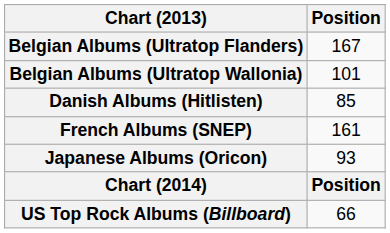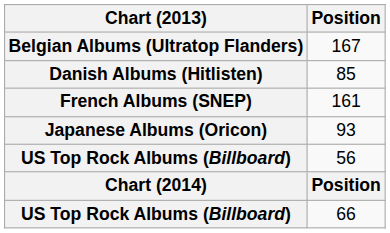 <table class="wikitable sortable plainrowheaders" style="text-align:center;">
 <tr>
 <th>Chart (2013)</th>
 <th>Position</th>
 </tr>
 <tr>
 <th scope="row">Belgian Albums (Ultratop Flanders)</th>
 <td>167</td>
-</tr>
-<tr>
-<th scope="row">Belgian Albums (Ultratop Wallonia)</th>
-<td>101</td>
 </tr>
 <tr>
 <th scope="row">Danish Albums (Hitlisten)</th>
 <td>85</td>
 </tr>
 <tr>
 <th scope="row">French Albums (SNEP)</th>
 <td>161</td>
 </tr>
 <tr>
 <th scope="row">Japanese Albums (Oricon)</th>
 <td>93</td>
 </tr>
 <tr>
+<th scope="row">US Top Rock Albums (<em>Billboard</em>)</th>
+<td>56</td>
+</tr>
+<tr>
 <th scope="col">Chart (2014)</th>
 <th scope="col">Position</th>
 </tr>
 <tr>
 <th scope="row">US Top Rock Albums (<em>Billboard</em>)</th>
 <td>66</td>
 </tr>
 </table>
